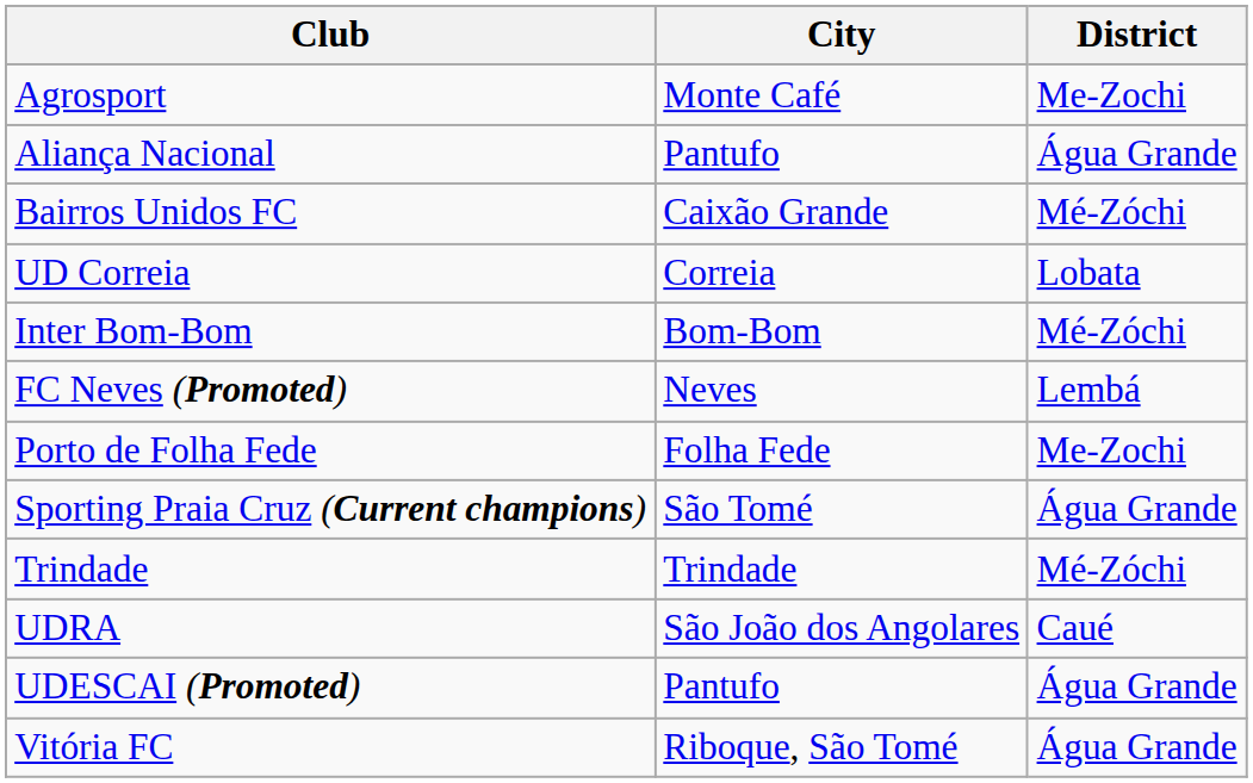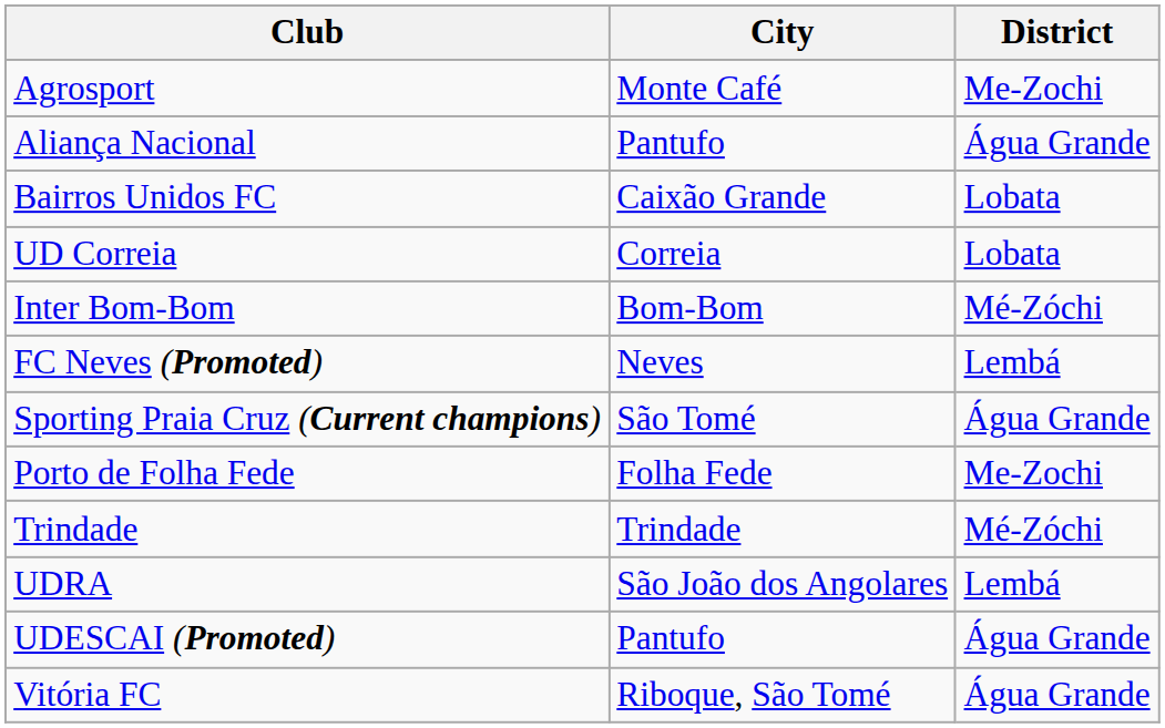 <table class="wikitable">
 <tr>
 <th>Club</th>
 <th>City</th>
 <th>District</th>
 </tr>
 <tr>
 <td><a href='#'>Agrosport</a></td>
 <td><a href='#'>Monte Café</a></td>
 <td><a href='#'>Me-Zochi</a></td>
 </tr>
 <tr>
 <td><a href='#'>Aliança Nacional</a></td>
 <td><a href='#'>Pantufo</a></td>
 <td><a href='#'>Água Grande</a></td>
 </tr>
 <tr>
 <td><a href='#'>Bairros Unidos FC</a></td>
 <td><a href='#'>Caixão Grande</a></td>
-<td><a href='#'>Mé-Zóchi</a></td>
+<td><a href='#'>Lobata</a></td>
 </tr>
 <tr>
 <td><a href='#'>UD Correia</a></td>
 <td><a href='#'>Correia</a></td>
 <td><a href='#'>Lobata</a></td>
 </tr>
 <tr>
 <td><a href='#'>Inter Bom-Bom</a></td>
 <td><a href='#'>Bom-Bom</a></td>
 <td><a href='#'>Mé-Zóchi</a></td>
 </tr>
 <tr>
 <td><a href='#'>FC Neves</a> <em>(<strong>Promoted</strong>)</em></td>
 <td><a href='#'>Neves</a></td>
 <td><a href='#'>Lembá</a></td>
 </tr>
 <tr>
+<td><a href='#'>Sporting Praia Cruz</a> <em>(<strong>Current champions</strong>)</em></td>
+<td><a href='#'>São Tomé</a></td>
+<td><a href='#'>Água Grande</a></td>
+</tr>
+<tr>
 <td><a href='#'>Porto de Folha Fede</a></td>
 <td><a href='#'>Folha Fede</a></td>
 <td><a href='#'>Me-Zochi</a></td>
-</tr>
-<tr>
-<td><a href='#'>Sporting Praia Cruz</a> <em>(<strong>Current champions</strong>)</em></td>
-<td><a href='#'>São Tomé</a></td>
-<td><a href='#'>Água Grande</a></td>
 </tr>
 <tr>
 <td><a href='#'>Trindade</a></td>
 <td><a href='#'>Trindade</a></td>
 <td><a href='#'>Mé-Zóchi</a></td>
 </tr>
 <tr>
 <td><a href='#'>UDRA</a></td>
 <td><a href='#'>São João dos Angolares</a></td>
-<td><a href='#'>Caué</a></td>
+<td><a href='#'>Lembá</a></td>
 </tr>
 <tr>
 <td><a href='#'>UDESCAI</a> <em>(<strong>Promoted</strong>)</em></td>
 <td><a href='#'>Pantufo</a></td>
 <td><a href='#'>Água Grande</a></td>
 </tr>
 <tr>
 <td><a href='#'>Vitória FC</a></td>
 <td><a href='#'>Riboque</a>, <a href='#'>São Tomé</a></td>
 <td><a href='#'>Água Grande</a></td>
 </tr>
 </table>
